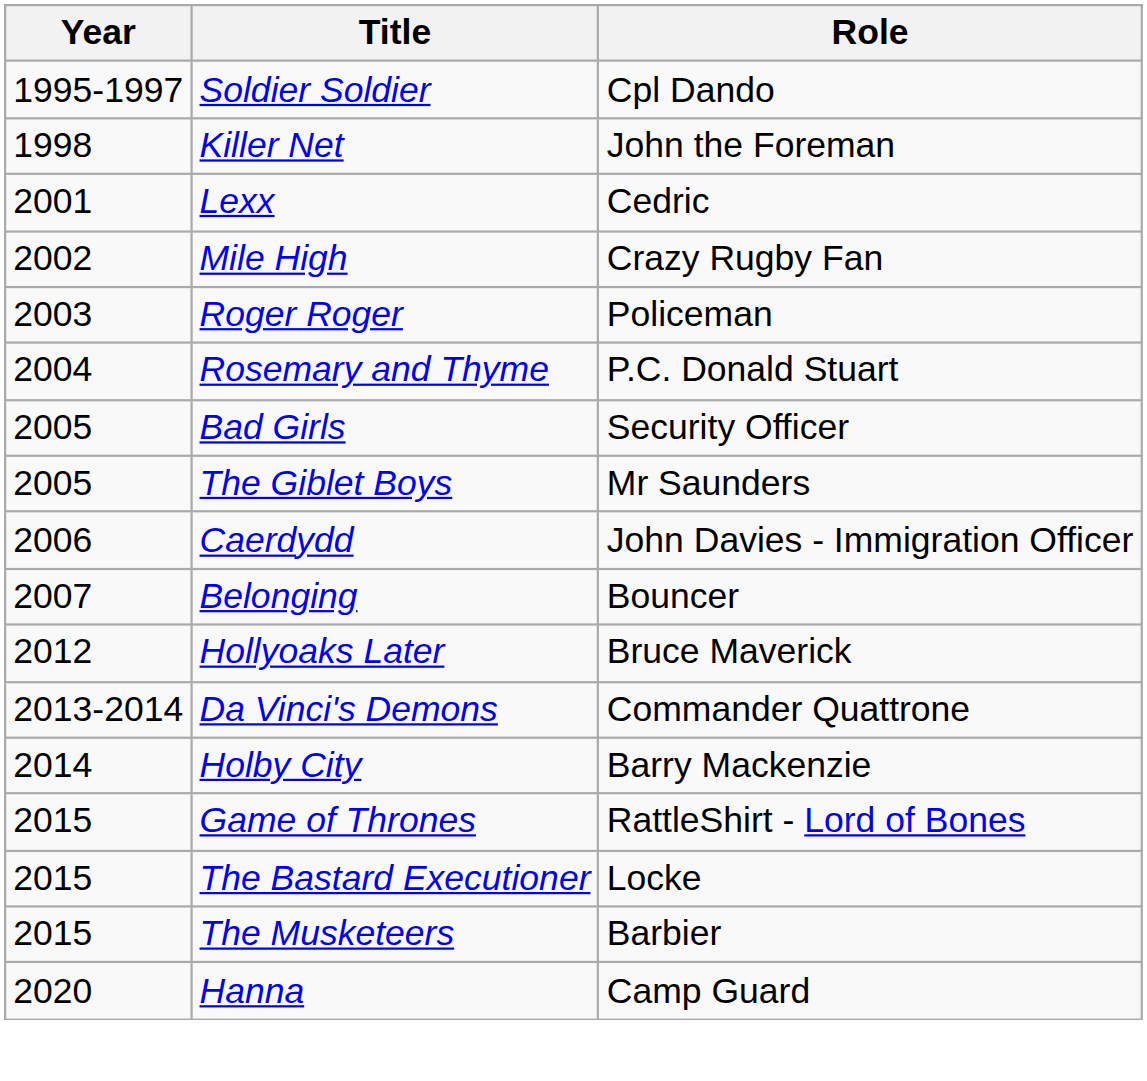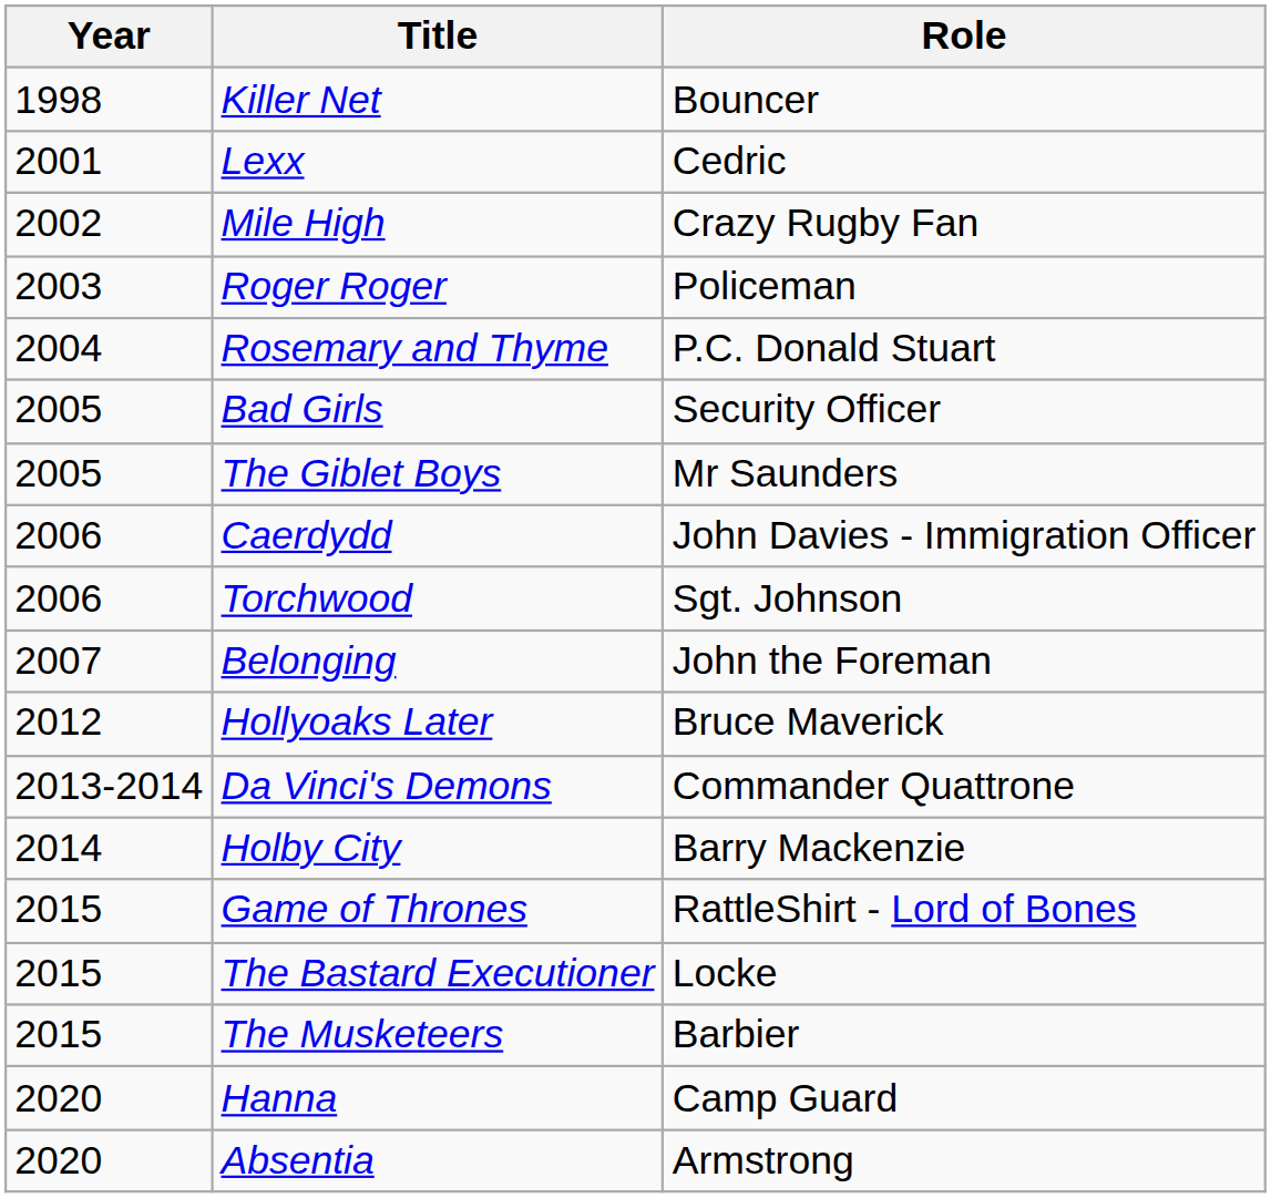 <table class="wikitable sortable">
 <tr>
 <th>Year</th>
 <th>Title</th>
 <th>Role</th>
 </tr>
 <tr>
-<td>1995-1997</td>
-<td><em><a href='#'>Soldier Soldier</a></em></td>
-<td>Cpl Dando</td>
-</tr>
-<tr>
 <td>1998</td>
 <td><em><a href='#'>Killer Net</a></em></td>
-<td>John the Foreman</td>
+<td>Bouncer</td>
 </tr>
 <tr>
 <td>2001</td>
 <td><em><a href='#'>Lexx</a></em></td>
 <td>Cedric</td>
 </tr>
 <tr>
 <td>2002</td>
 <td><em><a href='#'>Mile High</a></em></td>
 <td>Crazy Rugby Fan</td>
 </tr>
 <tr>
 <td>2003</td>
 <td><em><a href='#'>Roger Roger</a></em></td>
 <td>Policeman</td>
 </tr>
 <tr>
 <td>2004</td>
 <td><em><a href='#'>Rosemary and Thyme</a></em></td>
 <td>P.C. Donald Stuart</td>
 </tr>
 <tr>
 <td>2005</td>
 <td><em><a href='#'>Bad Girls</a></em></td>
 <td>Security Officer</td>
 </tr>
 <tr>
 <td>2005</td>
 <td><em><a href='#'>The Giblet Boys</a></em></td>
 <td>Mr Saunders</td>
 </tr>
 <tr>
 <td>2006</td>
 <td><em><a href='#'>Caerdydd</a></em></td>
 <td>John Davies - Immigration Officer</td>
 </tr>
 <tr>
+<td>2006</td>
+<td><em><a href='#'>Torchwood</a></em></td>
+<td>Sgt. Johnson</td>
+</tr>
+<tr>
 <td>2007</td>
 <td><em><a href='#'>Belonging</a></em></td>
-<td>Bouncer</td>
+<td>John the Foreman</td>
 </tr>
 <tr>
 <td>2012</td>
 <td><em><a href='#'>Hollyoaks Later</a></em></td>
 <td>Bruce Maverick</td>
 </tr>
 <tr>
 <td>2013-2014</td>
 <td><em><a href='#'>Da Vinci's Demons</a></em></td>
 <td>Commander Quattrone</td>
 </tr>
 <tr>
 <td>2014</td>
 <td><em><a href='#'>Holby City</a></em></td>
 <td>Barry Mackenzie</td>
 </tr>
 <tr>
 <td>2015</td>
 <td><em><a href='#'>Game of Thrones</a></em></td>
 <td>RattleShirt - <a href='#'>Lord of Bones</a></td>
 </tr>
 <tr>
 <td>2015</td>
 <td><em><a href='#'>The Bastard Executioner</a></em></td>
 <td>Locke</td>
 </tr>
 <tr>
 <td>2015</td>
 <td><em><a href='#'>The Musketeers</a></em></td>
 <td>Barbier</td>
 </tr>
 <tr>
 <td>2020</td>
 <td><em><a href='#'>Hanna</a></em></td>
 <td>Camp Guard</td>
 </tr>
+<tr>
+<td>2020</td>
+<td><em><a href='#'>Absentia</a></em></td>
+<td>Armstrong</td>
+</tr>
 </table>
